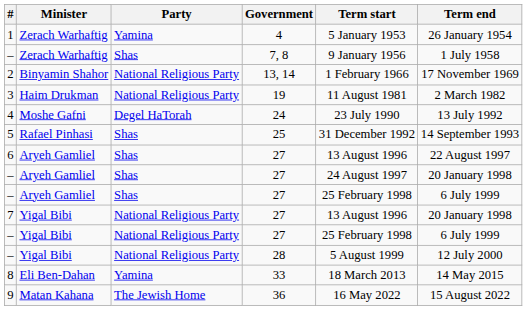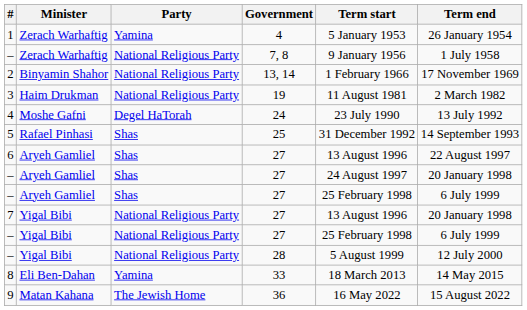 <table class=wikitable style=text-align:center>
 <tr>
 <th>#</th>
 <th>Minister</th>
 <th>Party</th>
 <th>Government</th>
 <th>Term start</th>
 <th>Term end</th>
 </tr>
 <tr>
 <td>1</td>
 <td align=left><a href='#'>Zerach Warhaftig</a></td>
 <td align=left><a href='#'>Yamina</a></td>
 <td align=center>4</td>
 <td>5 January 1953</td>
 <td>26 January 1954</td>
 </tr>
 <tr>
 <td>–</td>
 <td align=left><a href='#'>Zerach Warhaftig</a></td>
-<td align=left><a href='#'>Shas</a></td>
+<td align=left><a href='#'>National Religious Party</a></td>
 <td>7, 8</td>
 <td>9 January 1956</td>
 <td>1 July 1958</td>
 </tr>
 <tr>
 <td>2</td>
 <td align=left><a href='#'>Binyamin Shahor</a></td>
 <td align=left><a href='#'>National Religious Party</a></td>
 <td>13, 14</td>
 <td>1 February 1966</td>
 <td>17 November 1969</td>
 </tr>
 <tr>
 <td>3</td>
 <td align=left><a href='#'>Haim Drukman</a></td>
 <td align=left><a href='#'>National Religious Party</a></td>
 <td>19</td>
 <td>11 August 1981</td>
 <td>2 March 1982</td>
 </tr>
 <tr>
 <td>4</td>
 <td align=left><a href='#'>Moshe Gafni</a></td>
 <td align=left><a href='#'>Degel HaTorah</a></td>
 <td>24</td>
 <td>23 July 1990</td>
 <td>13 July 1992</td>
 </tr>
 <tr>
 <td>5</td>
 <td align=left><a href='#'>Rafael Pinhasi</a></td>
 <td align=left><a href='#'>Shas</a></td>
 <td>25</td>
 <td>31 December 1992</td>
 <td>14 September 1993</td>
 </tr>
 <tr>
 <td>6</td>
 <td align=left><a href='#'>Aryeh Gamliel</a></td>
 <td align=left><a href='#'>Shas</a></td>
 <td>27</td>
 <td>13 August 1996</td>
 <td>22 August 1997</td>
 </tr>
 <tr>
 <td>–</td>
 <td align=left><a href='#'>Aryeh Gamliel</a></td>
 <td align=left><a href='#'>Shas</a></td>
 <td>27</td>
 <td>24 August 1997</td>
 <td>20 January 1998</td>
 </tr>
 <tr>
 <td>–</td>
 <td align=left><a href='#'>Aryeh Gamliel</a></td>
 <td align=left><a href='#'>Shas</a></td>
 <td>27</td>
 <td>25 February 1998</td>
 <td>6 July 1999</td>
 </tr>
 <tr>
 <td>7</td>
 <td align=left><a href='#'>Yigal Bibi</a></td>
 <td align=left><a href='#'>National Religious Party</a></td>
 <td>27</td>
 <td>13 August 1996</td>
 <td>20 January 1998</td>
 </tr>
 <tr>
 <td>–</td>
 <td align=left><a href='#'>Yigal Bibi</a></td>
 <td align=left><a href='#'>National Religious Party</a></td>
 <td>27</td>
 <td>25 February 1998</td>
 <td>6 July 1999</td>
 </tr>
 <tr>
 <td>–</td>
 <td align=left><a href='#'>Yigal Bibi</a></td>
 <td align=left><a href='#'>National Religious Party</a></td>
 <td>28</td>
 <td>5 August 1999</td>
 <td>12 July 2000</td>
 </tr>
 <tr>
 <td>8</td>
 <td align=left><a href='#'>Eli Ben-Dahan</a></td>
 <td align=left><a href='#'>Yamina</a></td>
 <td>33</td>
 <td>18 March 2013</td>
 <td>14 May 2015</td>
 </tr>
 <tr>
 <td>9</td>
 <td align=left><a href='#'>Matan Kahana</a></td>
 <td align=left><a href='#'>The Jewish Home</a></td>
 <td>36</td>
 <td>16 May 2022</td>
 <td>15 August 2022</td>
 </tr>
 </table>
